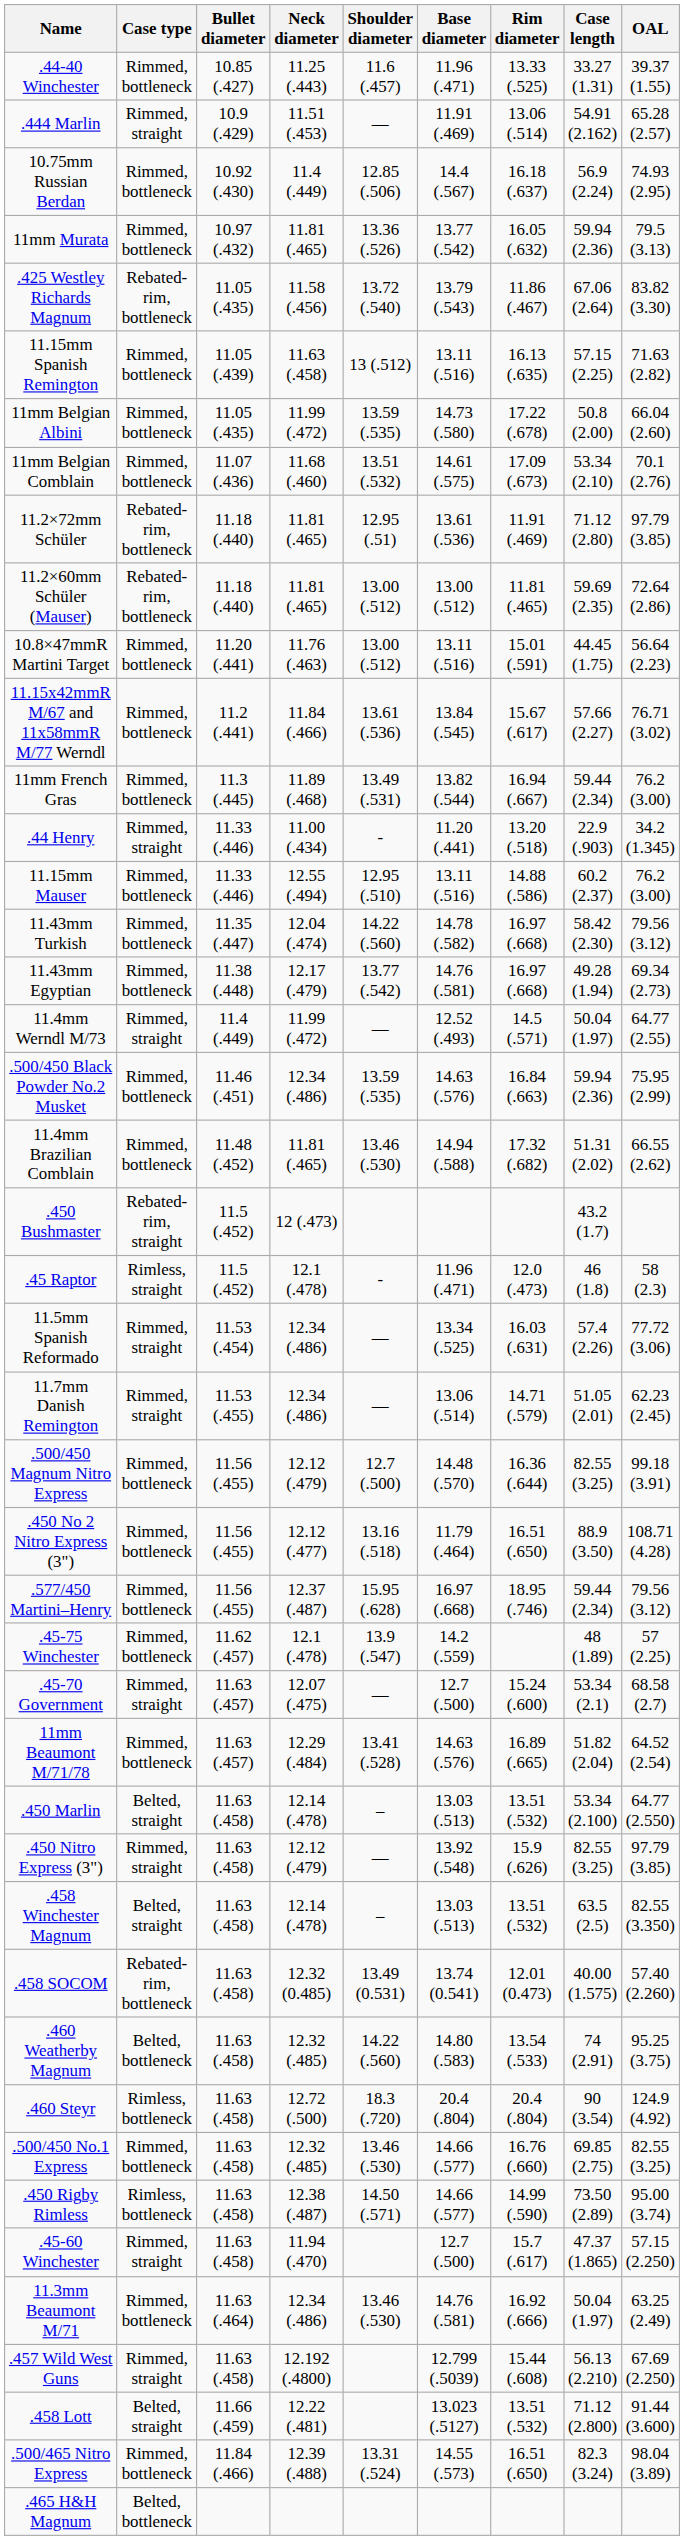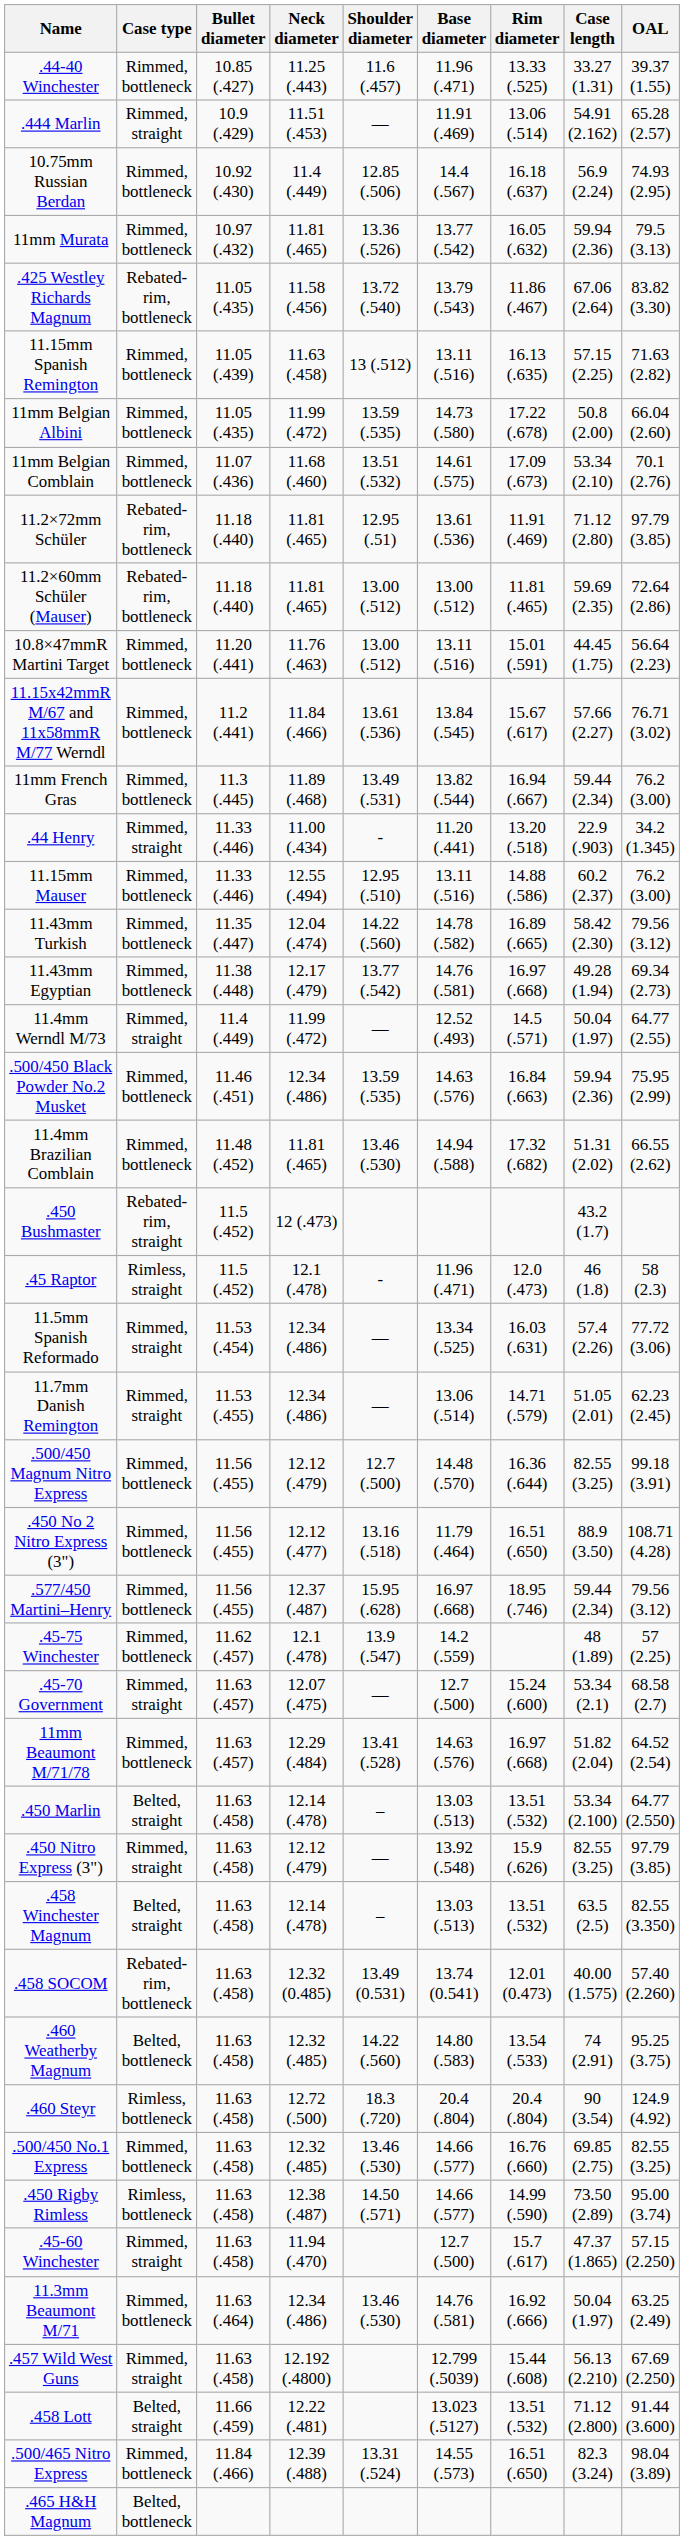 <table class="wikitable sortable" style="font-size: 95%; text-align:center">
 <tr>
 <th>Name</th>
 <th>Case type</th>
 <th data-sort-type="number">Bullet diameter</th>
 <th data-sort-type="number">Neck diameter</th>
 <th data-sort-type="number">Shoulder diameter</th>
 <th data-sort-type="number">Base diameter</th>
 <th data-sort-type="number">Rim diameter</th>
 <th data-sort-type="number">Case length</th>
 <th>OAL</th>
 </tr>
 <tr>
 <td><a href='#'>.44-40 Winchester</a></td>
 <td>Rimmed, bottleneck</td>
 <td>10.85 (.427)</td>
 <td>11.25 (.443)</td>
 <td>11.6 (.457)</td>
 <td>11.96 (.471)</td>
 <td>13.33 (.525)</td>
 <td>33.27 (1.31)</td>
 <td>39.37 (1.55)</td>
 </tr>
 <tr>
 <td><a href='#'>.444 Marlin</a></td>
 <td>Rimmed, straight</td>
 <td>10.9 (.429)</td>
 <td>11.51 (.453)</td>
 <td>—</td>
 <td>11.91 (.469)</td>
 <td>13.06 (.514)</td>
 <td>54.91 (2.162)</td>
 <td>65.28 (2.57)</td>
 </tr>
 <tr>
 <td>10.75mm Russian <a href='#'>Berdan</a></td>
 <td>Rimmed, bottleneck</td>
 <td>10.92 (.430)</td>
 <td>11.4 (.449)</td>
 <td>12.85 (.506)</td>
 <td>14.4 (.567)</td>
 <td>16.18 (.637)</td>
 <td>56.9 (2.24)</td>
 <td>74.93 (2.95)</td>
 </tr>
 <tr>
 <td>11mm <a href='#'>Murata</a></td>
 <td>Rimmed, bottleneck</td>
 <td>10.97 (.432)</td>
 <td>11.81 (.465)</td>
 <td>13.36 (.526)</td>
 <td>13.77 (.542)</td>
 <td>16.05 (.632)</td>
 <td>59.94 (2.36)</td>
 <td>79.5 (3.13)</td>
 </tr>
 <tr>
 <td><a href='#'>.425 Westley Richards Magnum</a></td>
 <td>Rebated-rim,  bottleneck</td>
 <td>11.05 (.435)</td>
 <td>11.58 (.456)</td>
 <td>13.72 (.540)</td>
 <td>13.79 (.543)</td>
 <td>11.86 (.467)</td>
 <td>67.06 (2.64)</td>
 <td>83.82 (3.30)</td>
 </tr>
 <tr>
 <td>11.15mm Spanish <a href='#'>Remington</a></td>
 <td>Rimmed, bottleneck</td>
 <td>11.05 (.439)</td>
 <td>11.63 (.458)</td>
 <td>13 (.512)</td>
 <td>13.11 (.516)</td>
 <td>16.13 (.635)</td>
 <td>57.15 (2.25)</td>
 <td>71.63 (2.82)</td>
 </tr>
 <tr>
 <td>11mm Belgian <a href='#'>Albini</a></td>
 <td>Rimmed, bottleneck</td>
 <td>11.05 (.435)</td>
 <td>11.99 (.472)</td>
 <td>13.59 (.535)</td>
 <td>14.73 (.580)</td>
 <td>17.22 (.678)</td>
 <td>50.8 (2.00)</td>
 <td>66.04 (2.60)</td>
 </tr>
 <tr>
 <td>11mm Belgian Comblain</td>
 <td>Rimmed, bottleneck</td>
 <td>11.07 (.436)</td>
 <td>11.68 (.460)</td>
 <td>13.51 (.532)</td>
 <td>14.61 (.575)</td>
 <td>17.09 (.673)</td>
 <td>53.34 (2.10)</td>
 <td>70.1 (2.76)</td>
 </tr>
 <tr>
 <td>11.2×72mm Schüler</td>
 <td>Rebated-rim, bottleneck</td>
 <td>11.18 (.440)</td>
 <td>11.81 (.465)</td>
 <td>12.95 (.51)</td>
 <td>13.61 (.536)</td>
 <td>11.91 (.469)</td>
 <td>71.12 (2.80)</td>
 <td>97.79 (3.85)</td>
 </tr>
 <tr>
 <td>11.2×60mm Schüler (<a href='#'>Mauser</a>)</td>
 <td>Rebated-rim, bottleneck</td>
 <td>11.18 (.440)</td>
 <td>11.81 (.465)</td>
 <td>13.00 (.512)</td>
 <td>13.00 (.512)</td>
 <td>11.81 (.465)</td>
 <td>59.69 (2.35)</td>
 <td>72.64 (2.86)</td>
 </tr>
 <tr>
 <td>10.8×47mmR Martini Target</td>
 <td>Rimmed, bottleneck</td>
 <td>11.20 (.441)</td>
 <td>11.76 (.463)</td>
 <td>13.00 (.512)</td>
 <td>13.11 (.516)</td>
 <td>15.01 (.591)</td>
 <td>44.45 (1.75)</td>
 <td>56.64 (2.23)</td>
 </tr>
 <tr>
 <td><a href='#'>11.15x42mmR M/67</a> and <a href='#'>11x58mmR M/77</a> Werndl</td>
 <td>Rimmed, bottleneck</td>
 <td>11.2 (.441)</td>
 <td>11.84 (.466)</td>
 <td>13.61 (.536)</td>
 <td>13.84 (.545)</td>
 <td>15.67 (.617)</td>
 <td>57.66 (2.27)</td>
 <td>76.71 (3.02)</td>
 </tr>
 <tr>
 <td>11mm French Gras</td>
 <td>Rimmed, bottleneck</td>
 <td>11.3 (.445)</td>
 <td>11.89 (.468)</td>
 <td>13.49 (.531)</td>
 <td>13.82 (.544)</td>
 <td>16.94 (.667)</td>
 <td>59.44 (2.34)</td>
 <td>76.2 (3.00)</td>
 </tr>
 <tr>
 <td><a href='#'>.44 Henry</a></td>
 <td>Rimmed, straight</td>
 <td>11.33 (.446)</td>
 <td>11.00 (.434)</td>
 <td>-</td>
 <td>11.20 (.441)</td>
 <td>13.20 (.518)</td>
 <td>22.9 (.903)</td>
 <td>34.2 (1.345)</td>
 </tr>
 <tr>
 <td>11.15mm <a href='#'>Mauser</a></td>
 <td>Rimmed, bottleneck</td>
 <td>11.33 (.446)</td>
 <td>12.55 (.494)</td>
 <td>12.95 (.510)</td>
 <td>13.11 (.516)</td>
 <td>14.88 (.586)</td>
 <td>60.2 (2.37)</td>
 <td>76.2 (3.00)</td>
 </tr>
 <tr>
 <td>11.43mm Turkish</td>
 <td>Rimmed, bottleneck</td>
 <td>11.35 (.447)</td>
 <td>12.04 (.474)</td>
 <td>14.22 (.560)</td>
 <td>14.78 (.582)</td>
-<td>16.97 (.668)</td>
+<td>16.89 (.665)</td>
 <td>58.42 (2.30)</td>
 <td>79.56 (3.12)</td>
 </tr>
 <tr>
 <td>11.43mm Egyptian</td>
 <td>Rimmed, bottleneck</td>
 <td>11.38 (.448)</td>
 <td>12.17 (.479)</td>
 <td>13.77 (.542)</td>
 <td>14.76 (.581)</td>
 <td>16.97 (.668)</td>
 <td>49.28 (1.94)</td>
 <td>69.34 (2.73)</td>
 </tr>
 <tr>
 <td>11.4mm Werndl M/73</td>
 <td>Rimmed, straight</td>
 <td>11.4 (.449)</td>
 <td>11.99 (.472)</td>
 <td>—</td>
 <td>12.52 (.493)</td>
 <td>14.5 (.571)</td>
 <td>50.04 (1.97)</td>
 <td>64.77 (2.55)</td>
 </tr>
 <tr>
 <td><a href='#'>.500/450 Black Powder No.2 Musket</a></td>
 <td>Rimmed, bottleneck</td>
 <td>11.46 (.451)</td>
 <td>12.34 (.486)</td>
 <td>13.59 (.535)</td>
 <td>14.63 (.576)</td>
 <td>16.84 (.663)</td>
 <td>59.94 (2.36)</td>
 <td>75.95 (2.99)</td>
 </tr>
 <tr>
 <td>11.4mm Brazilian Comblain</td>
 <td>Rimmed, bottleneck</td>
 <td>11.48 (.452)</td>
 <td>11.81 (.465)</td>
 <td>13.46 (.530)</td>
 <td>14.94 (.588)</td>
 <td>17.32 (.682)</td>
 <td>51.31 (2.02)</td>
 <td>66.55 (2.62)</td>
 </tr>
 <tr>
 <td><a href='#'>.450 Bushmaster</a></td>
 <td>Rebated-rim, straight</td>
 <td>11.5 (.452)</td>
 <td>12 (.473)</td>
 <td></td>
 <td></td>
 <td></td>
 <td>43.2 (1.7)</td>
 <td></td>
 </tr>
 <tr>
 <td><a href='#'>.45 Raptor</a></td>
 <td>Rimless, straight</td>
 <td>11.5 (.452)</td>
 <td>12.1 (.478)</td>
 <td>-</td>
 <td>11.96 (.471)</td>
 <td>12.0 (.473)</td>
 <td>46 (1.8)</td>
 <td>58 (2.3)</td>
 </tr>
 <tr>
 <td>11.5mm Spanish Reformado</td>
 <td>Rimmed, straight</td>
 <td>11.53 (.454)</td>
 <td>12.34 (.486)</td>
 <td>—</td>
 <td>13.34 (.525)</td>
 <td>16.03 (.631)</td>
 <td>57.4 (2.26)</td>
 <td>77.72 (3.06)</td>
 </tr>
 <tr>
 <td>11.7mm Danish <a href='#'>Remington</a></td>
 <td>Rimmed, straight</td>
 <td>11.53 (.455)</td>
 <td>12.34 (.486)</td>
 <td>—</td>
 <td>13.06 (.514)</td>
 <td>14.71 (.579)</td>
 <td>51.05 (2.01)</td>
 <td>62.23 (2.45)</td>
 </tr>
 <tr>
 <td><a href='#'>.500/450 Magnum Nitro Express</a></td>
 <td>Rimmed, bottleneck</td>
 <td>11.56 (.455)</td>
 <td>12.12 (.479)</td>
 <td>12.7 (.500)</td>
 <td>14.48 (.570)</td>
 <td>16.36 (.644)</td>
 <td>82.55 (3.25)</td>
 <td>99.18 (3.91)</td>
 </tr>
 <tr>
 <td><a href='#'>.450 No 2 Nitro Express</a> (3")</td>
 <td>Rimmed, bottleneck</td>
 <td>11.56 (.455)</td>
 <td>12.12 (.477)</td>
 <td>13.16 (.518)</td>
 <td>11.79 (.464)</td>
 <td>16.51 (.650)</td>
 <td>88.9 (3.50)</td>
 <td>108.71 (4.28)</td>
 </tr>
 <tr>
 <td><a href='#'>.577/450 Martini–Henry</a></td>
 <td>Rimmed, bottleneck</td>
 <td>11.56 (.455)</td>
 <td>12.37 (.487)</td>
 <td>15.95 (.628)</td>
 <td>16.97 (.668)</td>
 <td>18.95 (.746)</td>
 <td>59.44 (2.34)</td>
 <td>79.56 (3.12)</td>
 </tr>
 <tr>
 <td><a href='#'>.45-75 Winchester</a></td>
 <td>Rimmed, bottleneck</td>
 <td>11.62 (.457)</td>
 <td>12.1 (.478)</td>
 <td>13.9 (.547)</td>
 <td>14.2 (.559)</td>
 <td></td>
 <td>48 (1.89)</td>
 <td>57 (2.25)</td>
 </tr>
 <tr>
 <td><a href='#'>.45-70 Government</a></td>
 <td>Rimmed, straight</td>
 <td>11.63 (.457)</td>
 <td>12.07 (.475)</td>
 <td>—</td>
 <td>12.7 (.500)</td>
 <td>15.24 (.600)</td>
 <td>53.34 (2.1)</td>
 <td>68.58 (2.7)</td>
 </tr>
 <tr>
 <td><a href='#'>11mm Beaumont M/71/78</a></td>
 <td>Rimmed, bottleneck</td>
 <td>11.63 (.457)</td>
 <td>12.29 (.484)</td>
 <td>13.41 (.528)</td>
 <td>14.63 (.576)</td>
-<td>16.89 (.665)</td>
+<td>16.97 (.668)</td>
 <td>51.82 (2.04)</td>
 <td>64.52 (2.54)</td>
 </tr>
 <tr>
 <td><a href='#'>.450 Marlin</a></td>
 <td>Belted, straight</td>
 <td>11.63 (.458)</td>
 <td>12.14 (.478)</td>
 <td>–</td>
 <td>13.03 (.513)</td>
 <td>13.51 (.532)</td>
 <td>53.34 (2.100)</td>
 <td>64.77 (2.550)</td>
 </tr>
 <tr>
 <td><a href='#'>.450 Nitro Express</a> (3")</td>
 <td>Rimmed, straight</td>
 <td>11.63 (.458)</td>
 <td>12.12 (.479)</td>
 <td>—</td>
 <td>13.92 (.548)</td>
 <td>15.9 (.626)</td>
 <td>82.55 (3.25)</td>
 <td>97.79 (3.85)</td>
 </tr>
 <tr>
 <td><a href='#'>.458 Winchester Magnum</a></td>
 <td>Belted, straight</td>
 <td>11.63 (.458)</td>
 <td>12.14 (.478)</td>
 <td>–</td>
 <td>13.03 (.513)</td>
 <td>13.51 (.532)</td>
 <td>63.5 (2.5)</td>
 <td>82.55 (3.350)</td>
 </tr>
 <tr>
 <td><a href='#'>.458 SOCOM</a></td>
 <td>Rebated-rim, bottleneck</td>
 <td>11.63 (.458)</td>
 <td>12.32 (0.485)</td>
 <td>13.49 (0.531)</td>
 <td>13.74 (0.541)</td>
 <td>12.01 (0.473)</td>
 <td>40.00 (1.575)</td>
 <td>57.40 (2.260)</td>
 </tr>
 <tr>
 <td><a href='#'>.460 Weatherby Magnum</a></td>
 <td>Belted, bottleneck</td>
 <td>11.63 (.458)</td>
 <td>12.32 (.485)</td>
 <td>14.22 (.560)</td>
 <td>14.80 (.583)</td>
 <td>13.54 (.533)</td>
 <td>74 (2.91)</td>
 <td>95.25 (3.75)</td>
 </tr>
 <tr>
 <td><a href='#'>.460 Steyr</a></td>
 <td>Rimless, bottleneck</td>
 <td>11.63 (.458)</td>
 <td>12.72 (.500)</td>
 <td>18.3 (.720)</td>
 <td>20.4 (.804)</td>
 <td>20.4 (.804)</td>
 <td>90 (3.54)</td>
 <td>124.9 (4.92)</td>
 </tr>
 <tr>
 <td><a href='#'>.500/450 No.1 Express</a></td>
 <td>Rimmed, bottleneck</td>
 <td>11.63 (.458)</td>
 <td>12.32 (.485)</td>
 <td>13.46 (.530)</td>
 <td>14.66 (.577)</td>
 <td>16.76 (.660)</td>
 <td>69.85 (2.75)</td>
 <td>82.55 (3.25)</td>
 </tr>
 <tr>
 <td><a href='#'>.450 Rigby Rimless</a></td>
 <td>Rimless, bottleneck</td>
 <td>11.63 (.458)</td>
 <td>12.38 (.487)</td>
 <td>14.50 (.571)</td>
 <td>14.66 (.577)</td>
 <td>14.99 (.590)</td>
 <td>73.50 (2.89)</td>
 <td>95.00 (3.74)</td>
 </tr>
 <tr>
 <td><a href='#'>.45-60 Winchester</a></td>
 <td>Rimmed, straight</td>
 <td>11.63 (.458)</td>
 <td>11.94 (.470)</td>
 <td></td>
 <td>12.7 (.500)</td>
 <td>15.7 (.617)</td>
 <td>47.37 (1.865)</td>
 <td>57.15 (2.250)</td>
 </tr>
 <tr>
 <td><a href='#'>11.3mm Beaumont M/71</a></td>
 <td>Rimmed, bottleneck</td>
 <td>11.63 (.464)</td>
 <td>12.34 (.486)</td>
 <td>13.46 (.530)</td>
 <td>14.76 (.581)</td>
 <td>16.92 (.666)</td>
 <td>50.04 (1.97)</td>
 <td>63.25 (2.49)</td>
 </tr>
 <tr>
 <td><a href='#'>.457 Wild West Guns</a></td>
 <td>Rimmed, straight</td>
 <td>11.63 (.458)</td>
 <td>12.192 (.4800)</td>
 <td></td>
 <td>12.799 (.5039)</td>
 <td>15.44 (.608)</td>
 <td>56.13 (2.210)</td>
 <td>67.69 (2.250)</td>
 </tr>
 <tr>
 <td><a href='#'>.458 Lott</a></td>
 <td>Belted, straight</td>
 <td>11.66 (.459)</td>
 <td>12.22 (.481)</td>
 <td></td>
 <td>13.023 (.5127)</td>
 <td>13.51 (.532)</td>
 <td>71.12 (2.800)</td>
 <td>91.44 (3.600)</td>
 </tr>
 <tr>
 <td><a href='#'>.500/465 Nitro Express</a></td>
 <td>Rimmed, bottleneck</td>
 <td>11.84 (.466)</td>
 <td>12.39 (.488)</td>
 <td>13.31 (.524)</td>
 <td>14.55 (.573)</td>
 <td>16.51 (.650)</td>
 <td>82.3 (3.24)</td>
 <td>98.04 (3.89)</td>
 </tr>
 <tr>
 <td><a href='#'>.465 H&H Magnum</a></td>
 <td>Belted, bottleneck</td>
 <td></td>
 <td></td>
 <td></td>
 <td></td>
 <td></td>
 <td></td>
 <td><br></td>
 </tr>
 </table>
